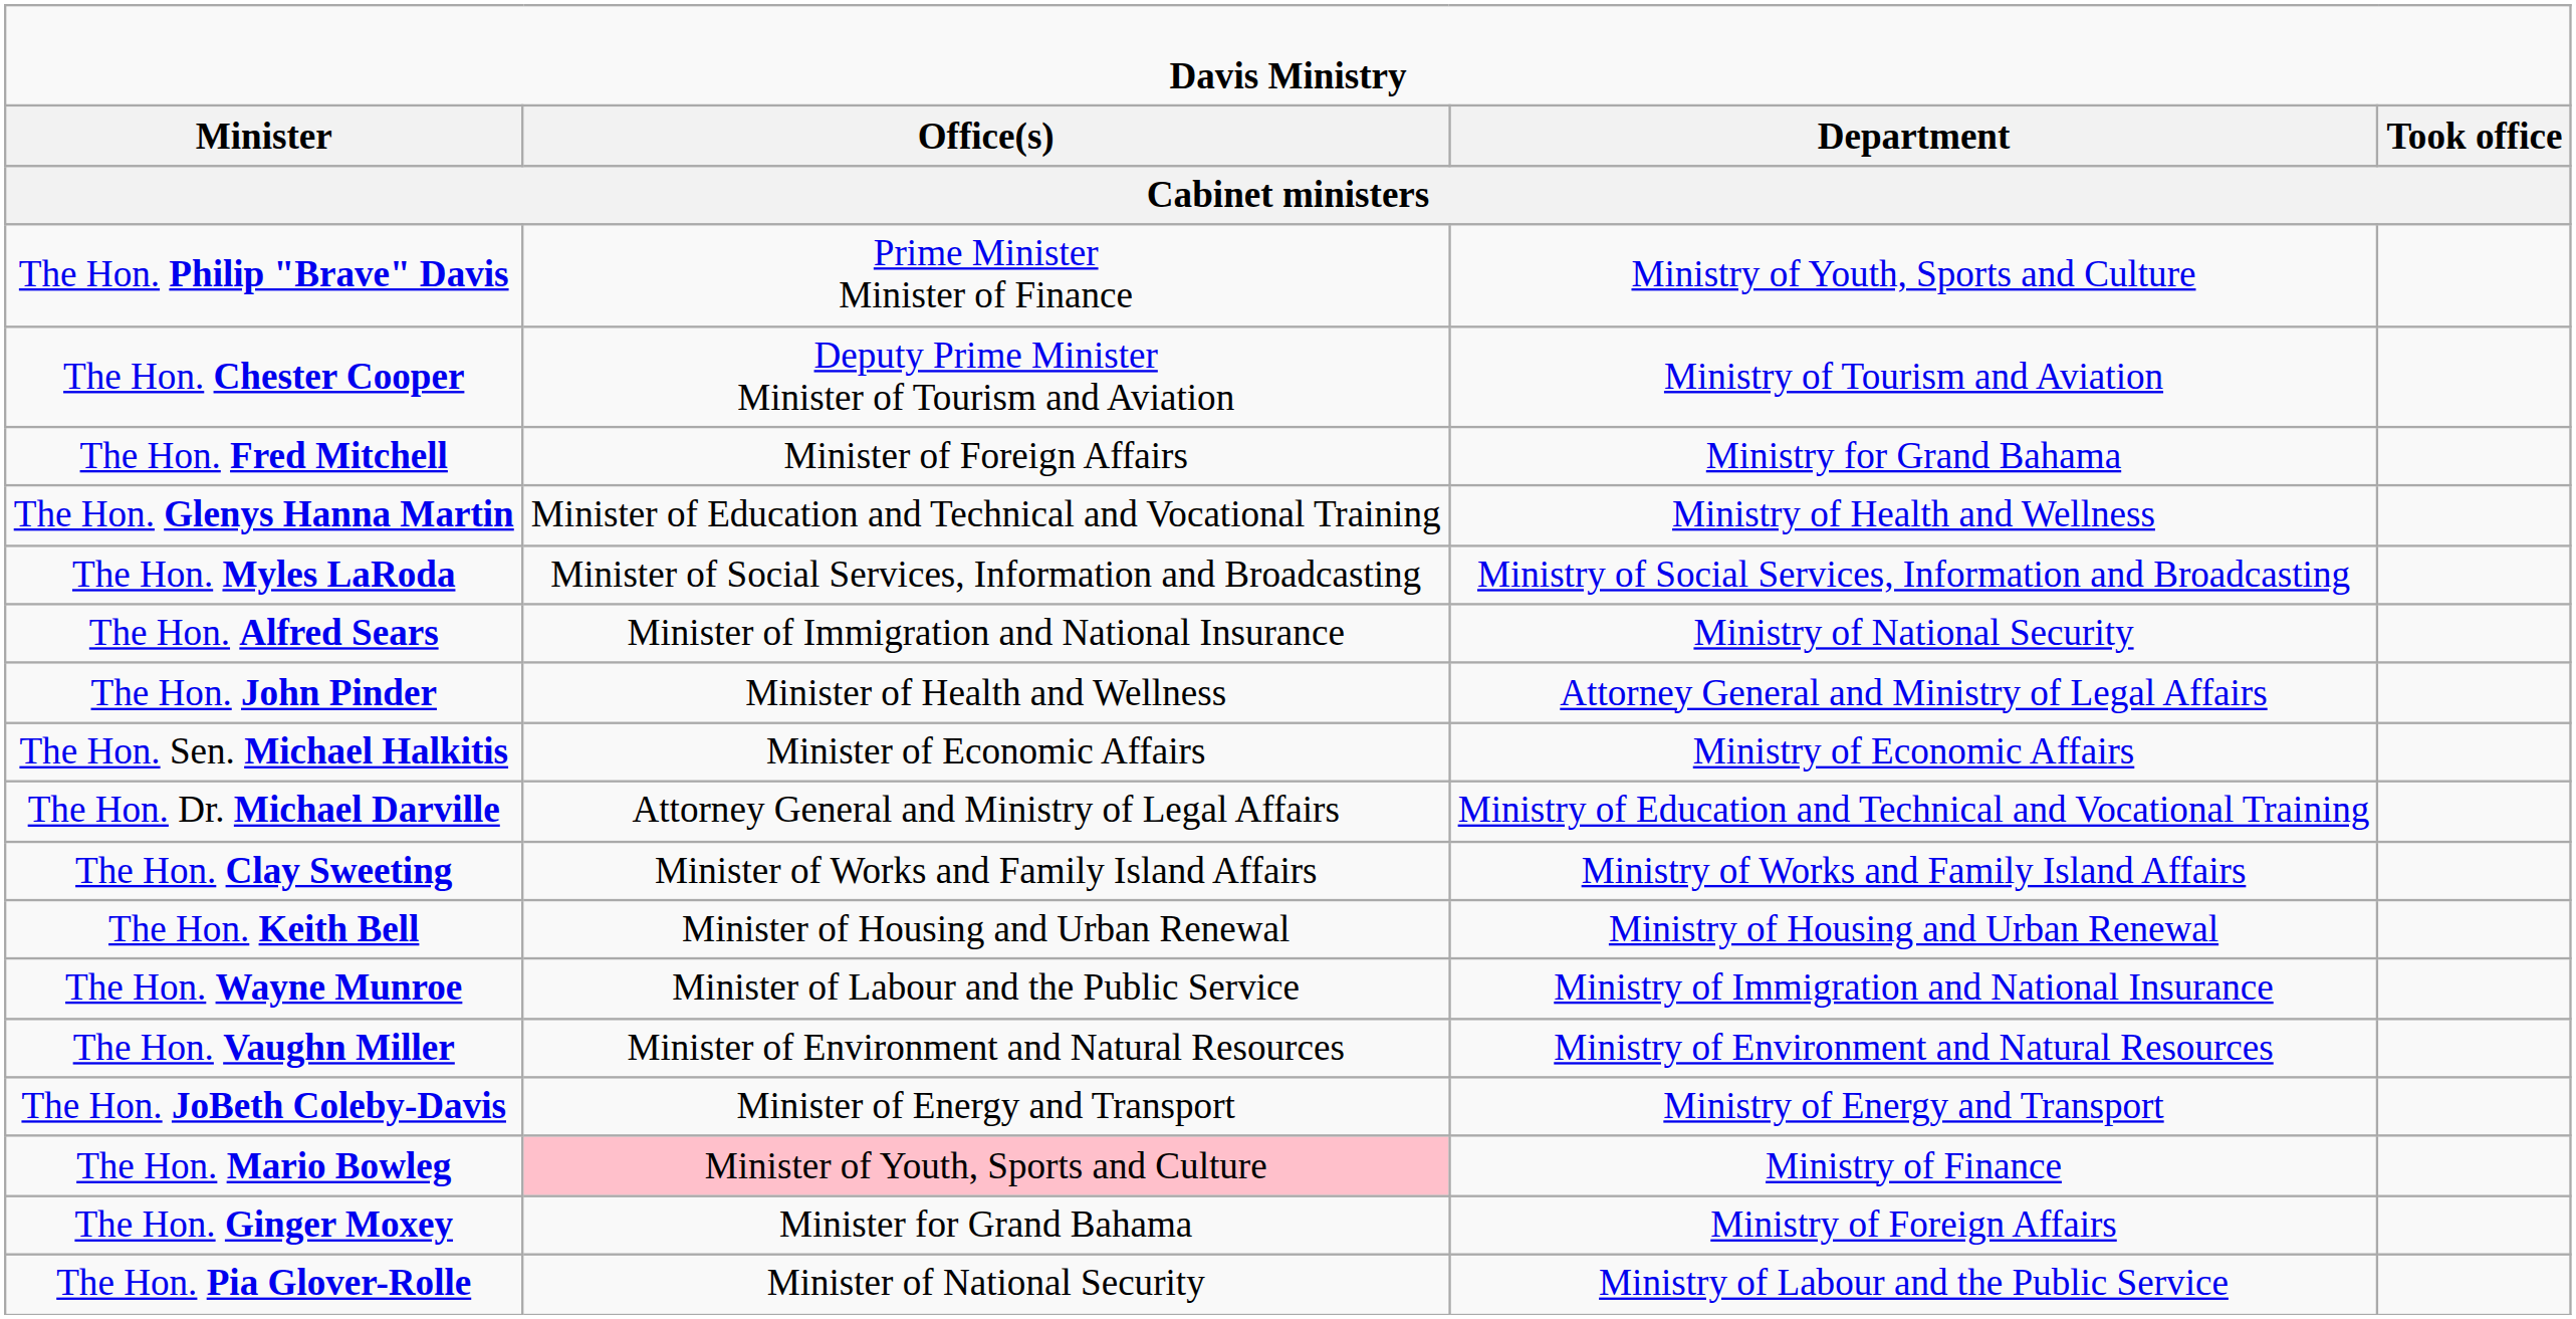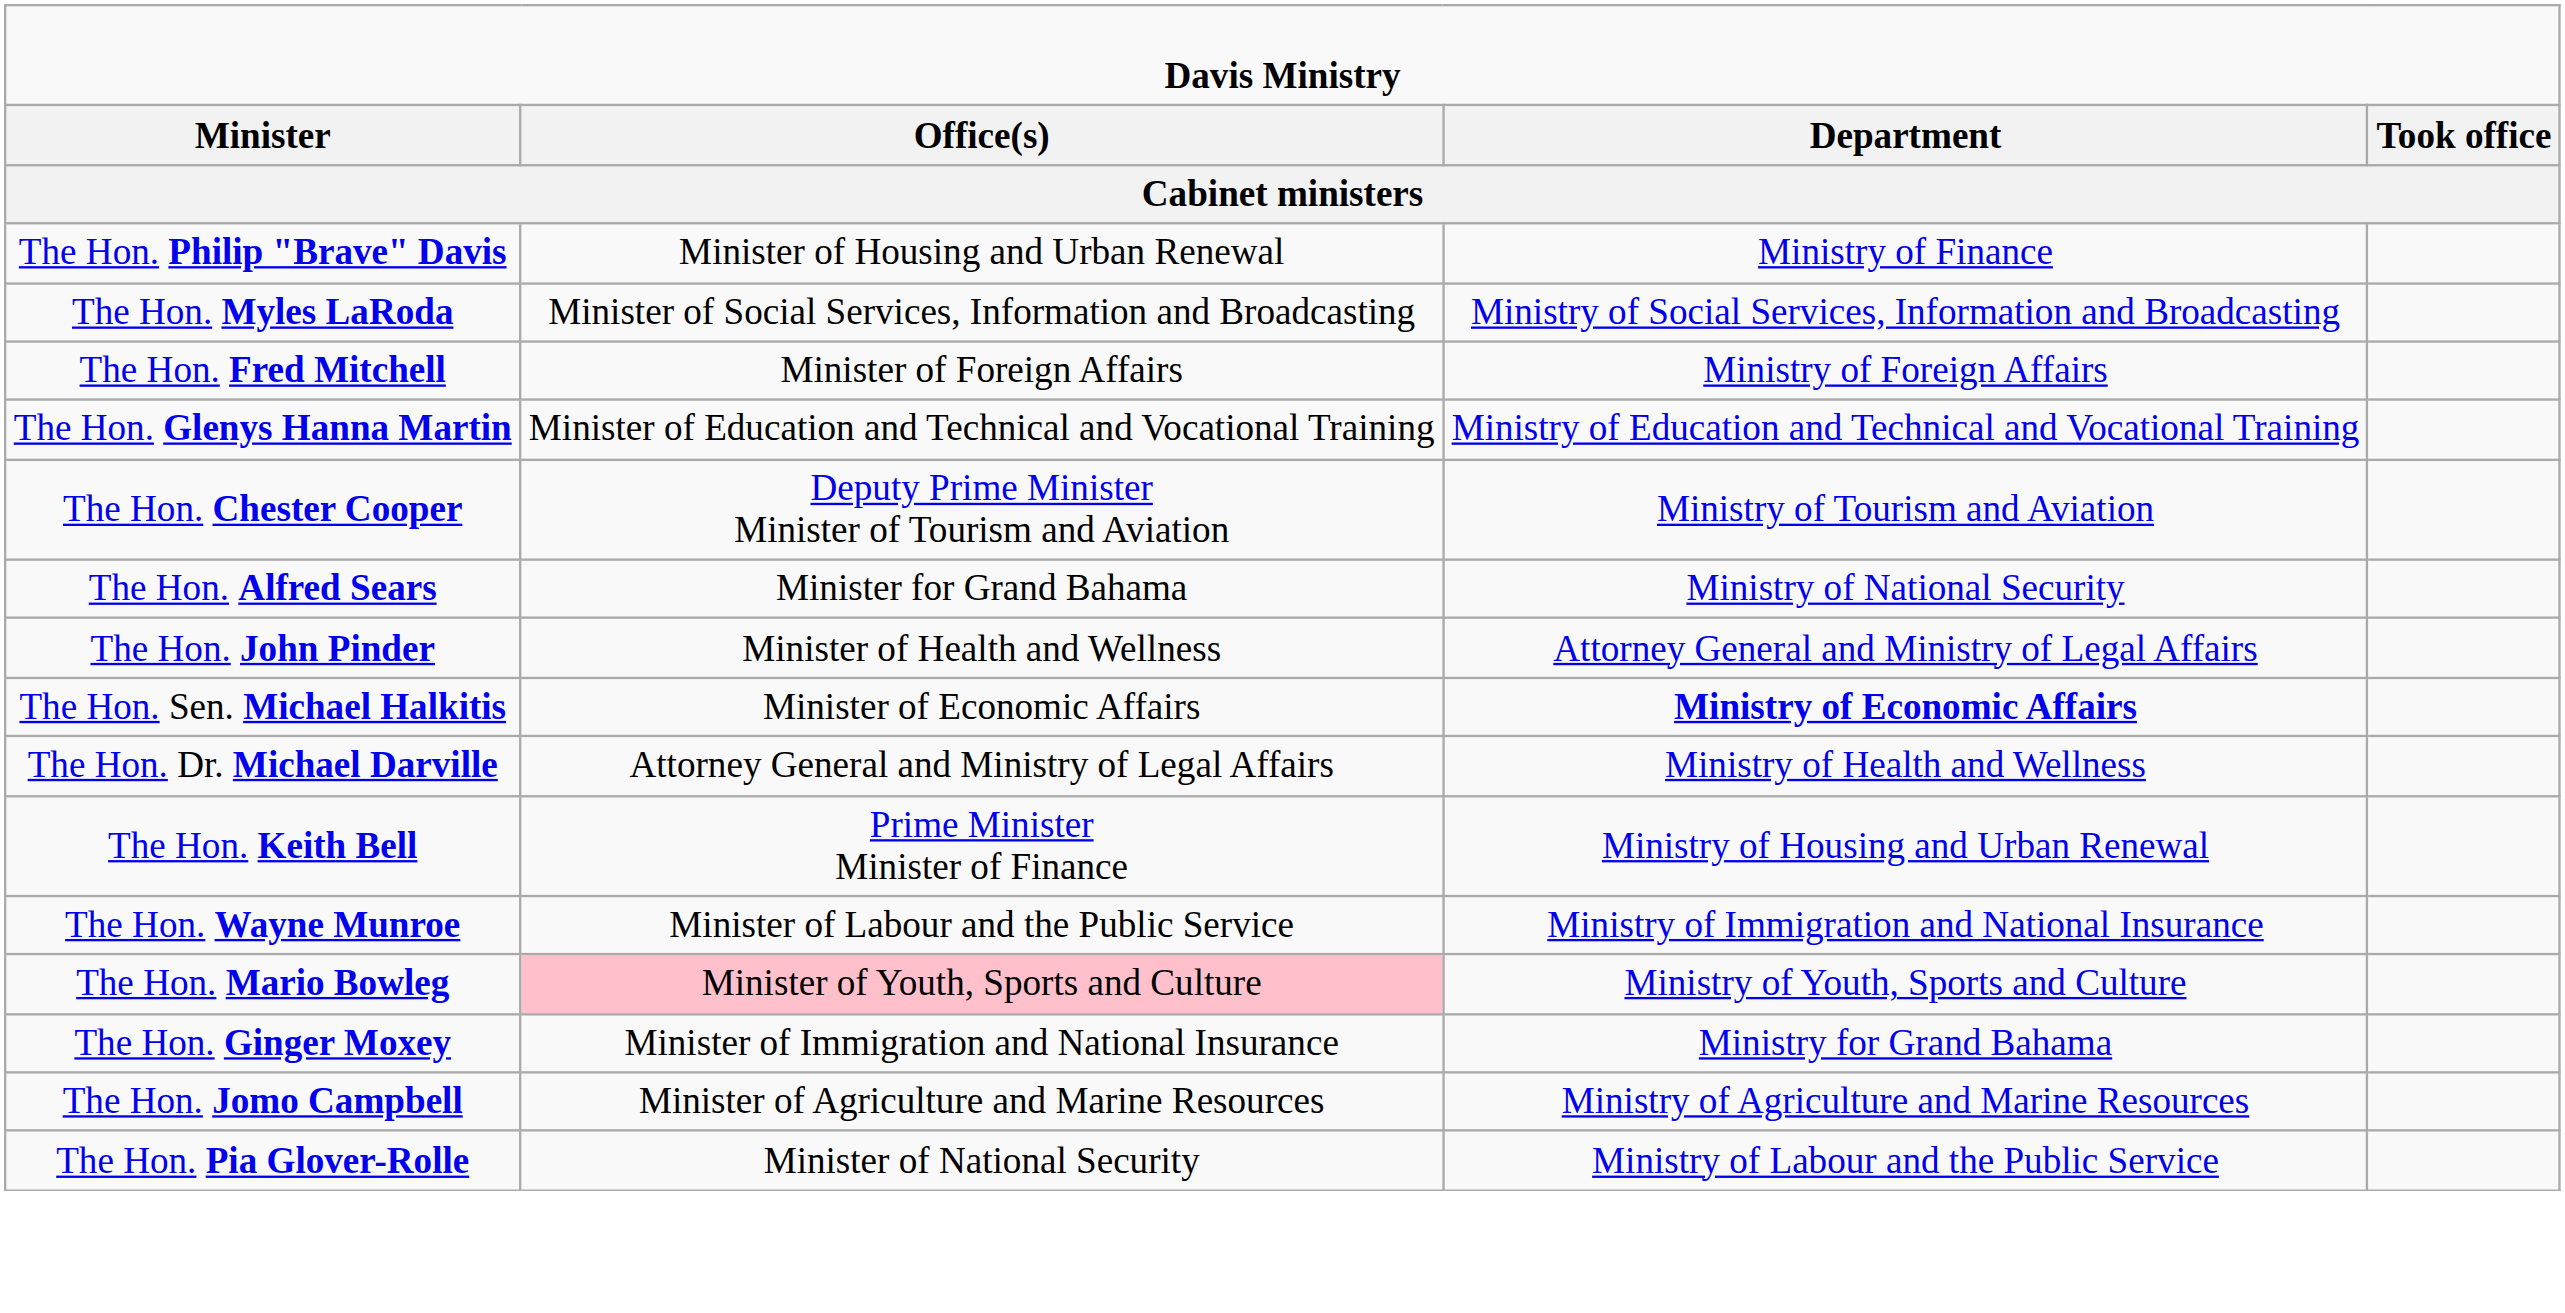 <table class="wikitable" style="text-align:center"|->
 <tr>
 <td colspan="4"><br><strong>Davis Ministry</strong></td>
 </tr>
 <tr>
 <th colspan="1">Minister</th>
 <th>Office(s)</th>
 <th>Department</th>
 <th>Took office</th>
 </tr>
 <tr>
 <th colspan="4">Cabinet ministers</th>
 </tr>
 <tr>
 <td><a href='#'>The Hon.</a> <strong><a href='#'>Philip "Brave" Davis</a></strong><br></td>
-<td><a href='#'>Prime Minister</a><br>Minister of Finance</td>
-<td><a href='#'>Ministry of Youth, Sports and Culture</a></td>
+<td>Minister of Housing and Urban Renewal</td>
+<td><a href='#'>Ministry of Finance</a></td>
+<td></td>
+</tr>
+<tr>
+<td><a href='#'>The Hon.</a> <strong><a href='#'>Myles LaRoda</a></strong><br></td>
+<td>Minister of Social Services, Information and Broadcasting</td>
+<td><a href='#'>Ministry of Social Services, Information and Broadcasting</a></td>
+<td></td>
+</tr>
+<tr>
+<td><a href='#'>The Hon.</a> <strong><a href='#'>Fred Mitchell</a></strong><br></td>
+<td>Minister of Foreign Affairs</td>
+<td><a href='#'>Ministry of Foreign Affairs</a></td>
+<td></td>
+</tr>
+<tr>
+<td><a href='#'>The Hon.</a> <strong><a href='#'>Glenys Hanna Martin</a></strong><br></td>
+<td>Minister of Education and Technical and Vocational Training</td>
+<td><a href='#'>Ministry of Education and Technical and Vocational Training</a></td>
 <td></td>
 </tr>
 <tr>
 <td><a href='#'>The Hon.</a> <strong><a href='#'>Chester Cooper</a></strong><br></td>
 <td><a href='#'>Deputy Prime Minister</a><br>Minister of Tourism and Aviation</td>
 <td><a href='#'>Ministry of Tourism and Aviation</a></td>
 <td></td>
 </tr>
 <tr>
-<td><a href='#'>The Hon.</a> <strong><a href='#'>Fred Mitchell</a></strong><br></td>
-<td>Minister of Foreign Affairs</td>
-<td><a href='#'>Ministry for Grand Bahama</a></td>
-<td></td>
-</tr>
-<tr>
-<td><a href='#'>The Hon.</a> <strong><a href='#'>Glenys Hanna Martin</a></strong><br></td>
-<td>Minister of Education and Technical and Vocational Training</td>
-<td><a href='#'>Ministry of Health and Wellness</a></td>
-<td></td>
-</tr>
-<tr>
-<td><a href='#'>The Hon.</a> <strong><a href='#'>Myles LaRoda</a></strong><br></td>
-<td>Minister of Social Services, Information and Broadcasting</td>
-<td><a href='#'>Ministry of Social Services, Information and Broadcasting</a></td>
-<td></td>
-</tr>
-<tr>
 <td><a href='#'>The Hon.</a> <strong><a href='#'>Alfred Sears</a></strong><br></td>
-<td>Minister of Immigration and National Insurance</td>
+<td>Minister for Grand Bahama</td>
 <td><a href='#'>Ministry of National Security</a></td>
 <td></td>
 </tr>
 <tr>
 <td><a href='#'>The Hon.</a> <strong><a href='#'>John Pinder</a></strong><br></td>
 <td>Minister of Health and Wellness</td>
 <td><a href='#'>Attorney General and Ministry of Legal Affairs</a></td>
 <td></td>
 </tr>
 <tr>
 <td><a href='#'>The Hon.</a> Sen. <strong><a href='#'>Michael Halkitis</a></strong><br></td>
 <td>Minister of Economic Affairs</td>
-<td><a href='#'>Ministry of Economic Affairs</a></td>
+<td><strong><a href='#'>Ministry of Economic Affairs</a></strong></td>
 <td></td>
 </tr>
 <tr>
 <td><a href='#'>The Hon.</a> Dr. <strong><a href='#'>Michael Darville</a></strong><br></td>
 <td>Attorney General and Ministry of Legal Affairs</td>
-<td><a href='#'>Ministry of Education and Technical and Vocational Training</a></td>
-<td></td>
-</tr>
-<tr>
-<td><a href='#'>The Hon.</a> <strong><a href='#'>Clay Sweeting</a></strong><br></td>
-<td>Minister of Works and Family Island Affairs</td>
-<td><a href='#'>Ministry of Works and Family Island Affairs</a></td>
+<td><a href='#'>Ministry of Health and Wellness</a></td>
 <td></td>
 </tr>
 <tr>
 <td><a href='#'>The Hon.</a> <strong><a href='#'>Keith Bell</a></strong><br></td>
-<td>Minister of Housing and Urban Renewal</td>
+<td><a href='#'>Prime Minister</a><br>Minister of Finance</td>
 <td><a href='#'>Ministry of Housing and Urban Renewal</a></td>
 <td></td>
 </tr>
 <tr>
 <td><a href='#'>The Hon.</a> <strong><a href='#'>Wayne Munroe</a></strong><br></td>
 <td>Minister of Labour and the Public Service</td>
 <td><a href='#'>Ministry of Immigration and National Insurance</a></td>
 <td></td>
 </tr>
 <tr>
-<td><a href='#'>The Hon.</a> <strong><a href='#'>Vaughn Miller</a></strong><br></td>
-<td>Minister of Environment and Natural Resources</td>
-<td><a href='#'>Ministry of Environment and Natural Resources</a></td>
-<td></td>
-</tr>
-<tr>
-<td><a href='#'>The Hon.</a> <strong><a href='#'>JoBeth Coleby-Davis</a></strong><br></td>
-<td>Minister of Energy and Transport</td>
-<td><a href='#'>Ministry of Energy and Transport</a></td>
-<td></td>
-</tr>
-<tr>
 <td><a href='#'>The Hon.</a> <strong><a href='#'>Mario Bowleg</a></strong><br></td>
 <td style="background: pink;">Minister of Youth, Sports and Culture</td>
-<td><a href='#'>Ministry of Finance</a></td>
+<td><a href='#'>Ministry of Youth, Sports and Culture</a></td>
 <td></td>
 </tr>
 <tr>
 <td><a href='#'>The Hon.</a> <strong><a href='#'>Ginger Moxey</a></strong><br></td>
-<td>Minister for Grand Bahama</td>
-<td><a href='#'>Ministry of Foreign Affairs</a></td>
+<td>Minister of Immigration and National Insurance</td>
+<td><a href='#'>Ministry for Grand Bahama</a></td>
+<td></td>
+</tr>
+<tr>
+<td><a href='#'>The Hon.</a> <strong><a href='#'>Jomo Campbell</a></strong><br></td>
+<td>Minister of Agriculture and Marine Resources</td>
+<td><a href='#'>Ministry of Agriculture and Marine Resources</a></td>
 <td></td>
 </tr>
 <tr>
 <td><a href='#'>The Hon.</a> <strong><a href='#'>Pia Glover-Rolle</a></strong><br></td>
 <td>Minister of National Security</td>
 <td><a href='#'>Ministry of Labour and the Public Service</a></td>
 <td></td>
 </tr>
 </table>
